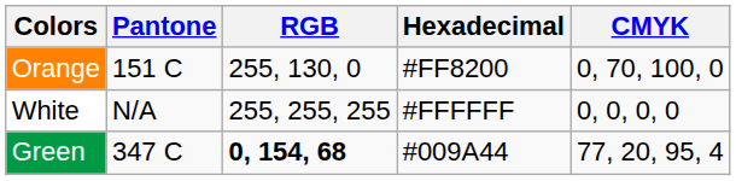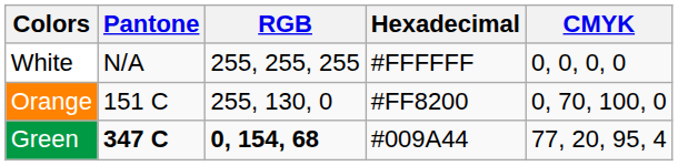 <table class="wikitable">
 <tr>
 <th>Colors</th>
 <th><a href='#'>Pantone</a></th>
 <th><a href='#'>RGB</a></th>
 <th>Hexadecimal</th>
 <th><a href='#'>CMYK</a></th>
 </tr>
 <tr>
+<td style="background:#fff">White</td>
+<td>N/A</td>
+<td>255, 255, 255</td>
+<td>#FFFFFF</td>
+<td>0, 0, 0, 0</td>
+</tr>
+<tr>
 <td style="background:#ff8200;color:#fff">Orange</td>
 <td>151 C</td>
 <td>255, 130, 0</td>
 <td>#FF8200</td>
 <td>0, 70, 100, 0</td>
 </tr>
 <tr>
-<td style="background:#fff">White</td>
-<td>N/A</td>
-<td>255, 255, 255</td>
-<td>#FFFFFF</td>
-<td>0, 0, 0, 0</td>
-</tr>
-<tr>
 <td style="background:#009a44;color:#fff">Green</td>
-<td>347 C</td>
+<td><strong>347 C</strong></td>
 <td><strong>0, 154, 68</strong></td>
 <td>#009A44</td>
 <td>77, 20, 95, 4</td>
 </tr>
 </table>
